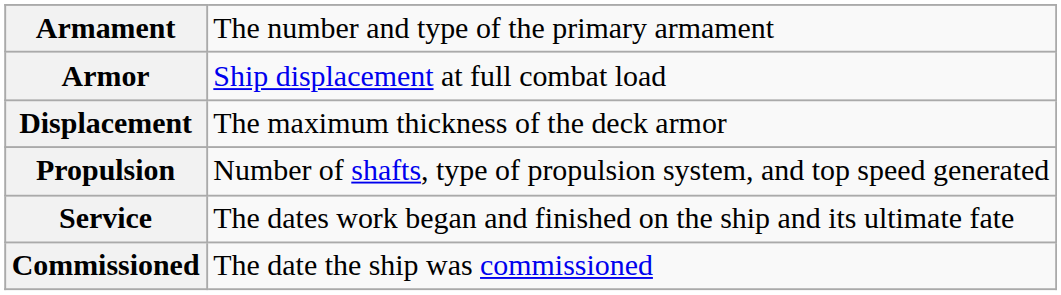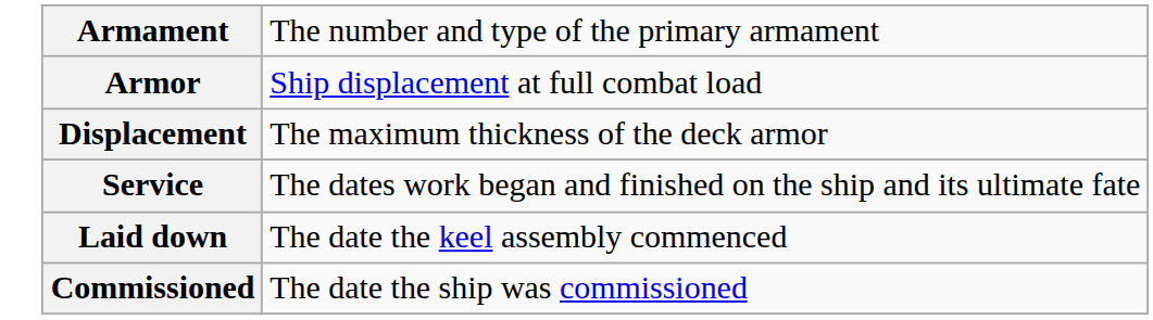 <table class="wikitable plainrowheaders" style="float: right; margin: 0 0 0 1em;">
 <tr>
 <th scope="row">Armament</th>
 <td>The number and type of the primary armament</td>
 </tr>
 <tr>
 <th scope="row">Armor</th>
 <td><a href='#'>Ship displacement</a> at full combat load</td>
 </tr>
 <tr>
 <th scope="row">Displacement</th>
 <td>The maximum thickness of the deck armor</td>
 </tr>
 <tr>
-<th scope="row">Propulsion</th>
-<td>Number of <a href='#'>shafts</a>, type of propulsion system, and top speed generated</td>
+<th scope="row">Service</th>
+<td>The dates work began and finished on the ship and its ultimate fate</td>
 </tr>
 <tr>
-<th scope="row">Service</th>
-<td>The dates work began and finished on the ship and its ultimate fate</td>
+<th scope="row">Laid down</th>
+<td>The date the <a href='#'>keel</a> assembly commenced</td>
 </tr>
 <tr>
 <th scope="row">Commissioned</th>
 <td>The date the ship was <a href='#'>commissioned</a></td>
 </tr>
 </table>
